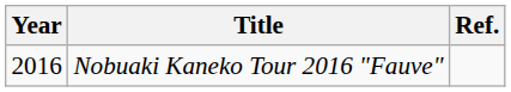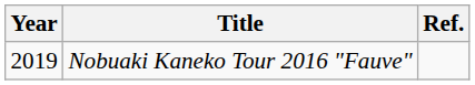 <table class="wikitable">
 <tr>
 <th>Year</th>
 <th>Title</th>
 <th>Ref.</th>
 </tr>
 <tr>
-<td>2016</td>
+<td>2019</td>
 <td><em>Nobuaki Kaneko Tour 2016 "Fauve"</em></td>
 <td></td>
 </tr>
 </table>
